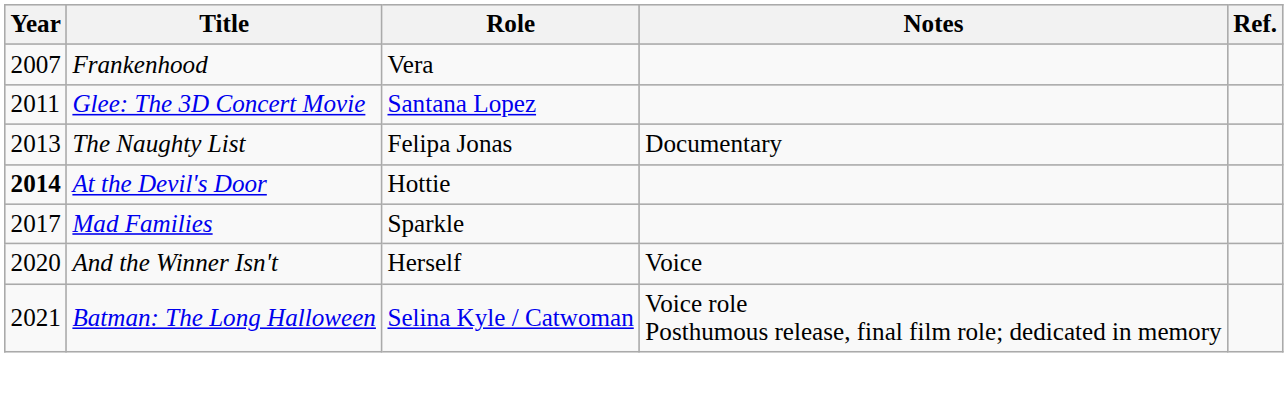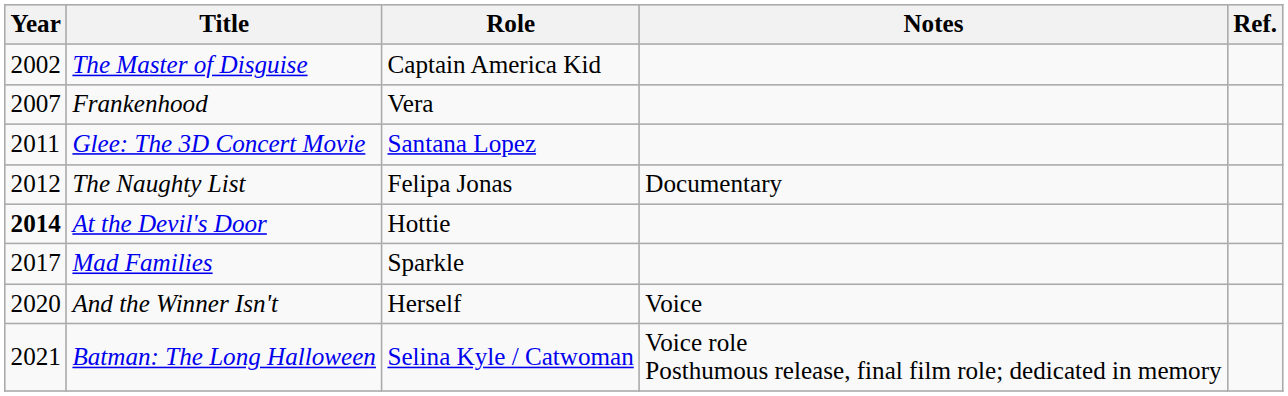 <table class="wikitable">
 <tr>
 <th>Year</th>
 <th>Title</th>
 <th>Role</th>
 <th class="unsortable">Notes</th>
 <th>Ref.</th>
+</tr>
+<tr>
+<td>2002</td>
+<td><em><a href='#'>The Master of Disguise</a></em></td>
+<td>Captain America Kid</td>
+<td></td>
+<td></td>
 </tr>
 <tr>
 <td>2007</td>
 <td><em>Frankenhood</em></td>
 <td>Vera</td>
 <td></td>
 <td></td>
 </tr>
 <tr>
 <td>2011</td>
 <td><em><a href='#'>Glee: The 3D Concert Movie</a></em></td>
 <td><a href='#'>Santana Lopez</a></td>
 <td></td>
 <td></td>
 </tr>
 <tr>
-<td>2013</td>
+<td>2012</td>
 <td><em>The Naughty List</em></td>
 <td>Felipa Jonas</td>
 <td>Documentary</td>
 <td></td>
 </tr>
 <tr>
 <td><strong>2014</strong></td>
 <td><em><a href='#'>At the Devil's Door</a></em></td>
 <td>Hottie</td>
 <td></td>
 <td></td>
 </tr>
 <tr>
 <td>2017</td>
 <td><em><a href='#'>Mad Families</a></em></td>
 <td>Sparkle</td>
 <td></td>
 <td></td>
 </tr>
 <tr>
 <td>2020</td>
 <td><em>And the Winner Isn't</em></td>
 <td>Herself</td>
 <td>Voice</td>
 <td></td>
 </tr>
 <tr>
 <td>2021</td>
 <td><em><a href='#'>Batman: The Long Halloween</a></em></td>
 <td><a href='#'>Selina Kyle / Catwoman</a></td>
 <td>Voice role<br>Posthumous release, final film role; dedicated in memory</td>
 <td></td>
 </tr>
 </table>
